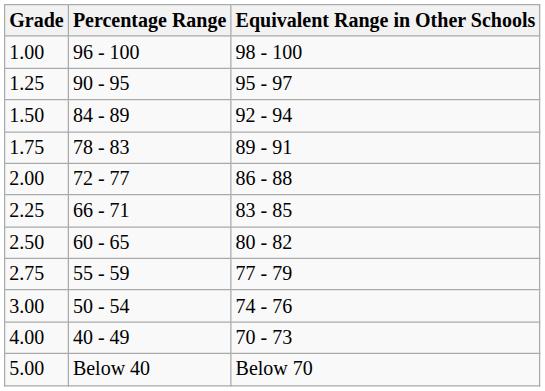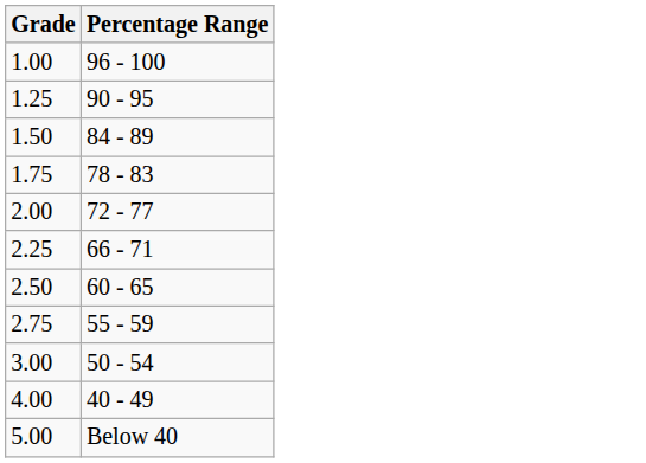 <table class="wikitable">
 <tr>
 <th>Grade</th>
 <th>Percentage Range</th>
-<th>Equivalent Range in Other Schools</th>
 </tr>
 <tr>
 <td>1.00</td>
 <td>96 - 100</td>
-<td>98 - 100</td>
 </tr>
 <tr>
 <td>1.25</td>
 <td>90 - 95</td>
-<td>95 - 97</td>
 </tr>
 <tr>
 <td>1.50</td>
 <td>84 - 89</td>
-<td>92 - 94</td>
 </tr>
 <tr>
 <td>1.75</td>
 <td>78 - 83</td>
-<td>89 - 91</td>
 </tr>
 <tr>
 <td>2.00</td>
 <td>72 - 77</td>
-<td>86 - 88</td>
 </tr>
 <tr>
 <td>2.25</td>
 <td>66 - 71</td>
-<td>83 - 85</td>
 </tr>
 <tr>
 <td>2.50</td>
 <td>60 - 65</td>
-<td>80 - 82</td>
 </tr>
 <tr>
 <td>2.75</td>
 <td>55 - 59</td>
-<td>77 - 79</td>
 </tr>
 <tr>
 <td>3.00</td>
 <td>50 - 54</td>
-<td>74 - 76</td>
 </tr>
 <tr>
 <td>4.00</td>
 <td>40 - 49</td>
-<td>70 - 73</td>
 </tr>
 <tr>
 <td>5.00</td>
 <td>Below 40</td>
-<td>Below 70</td>
 </tr>
 </table>
